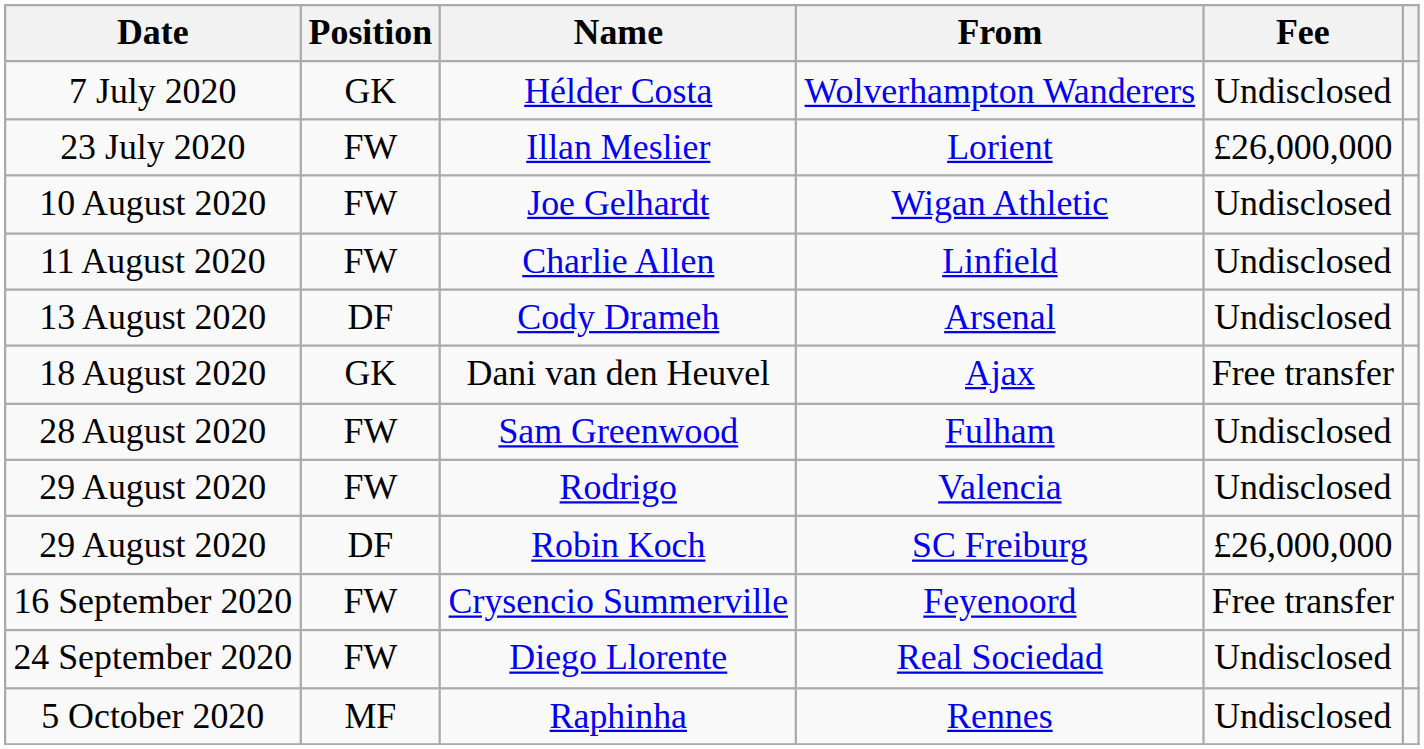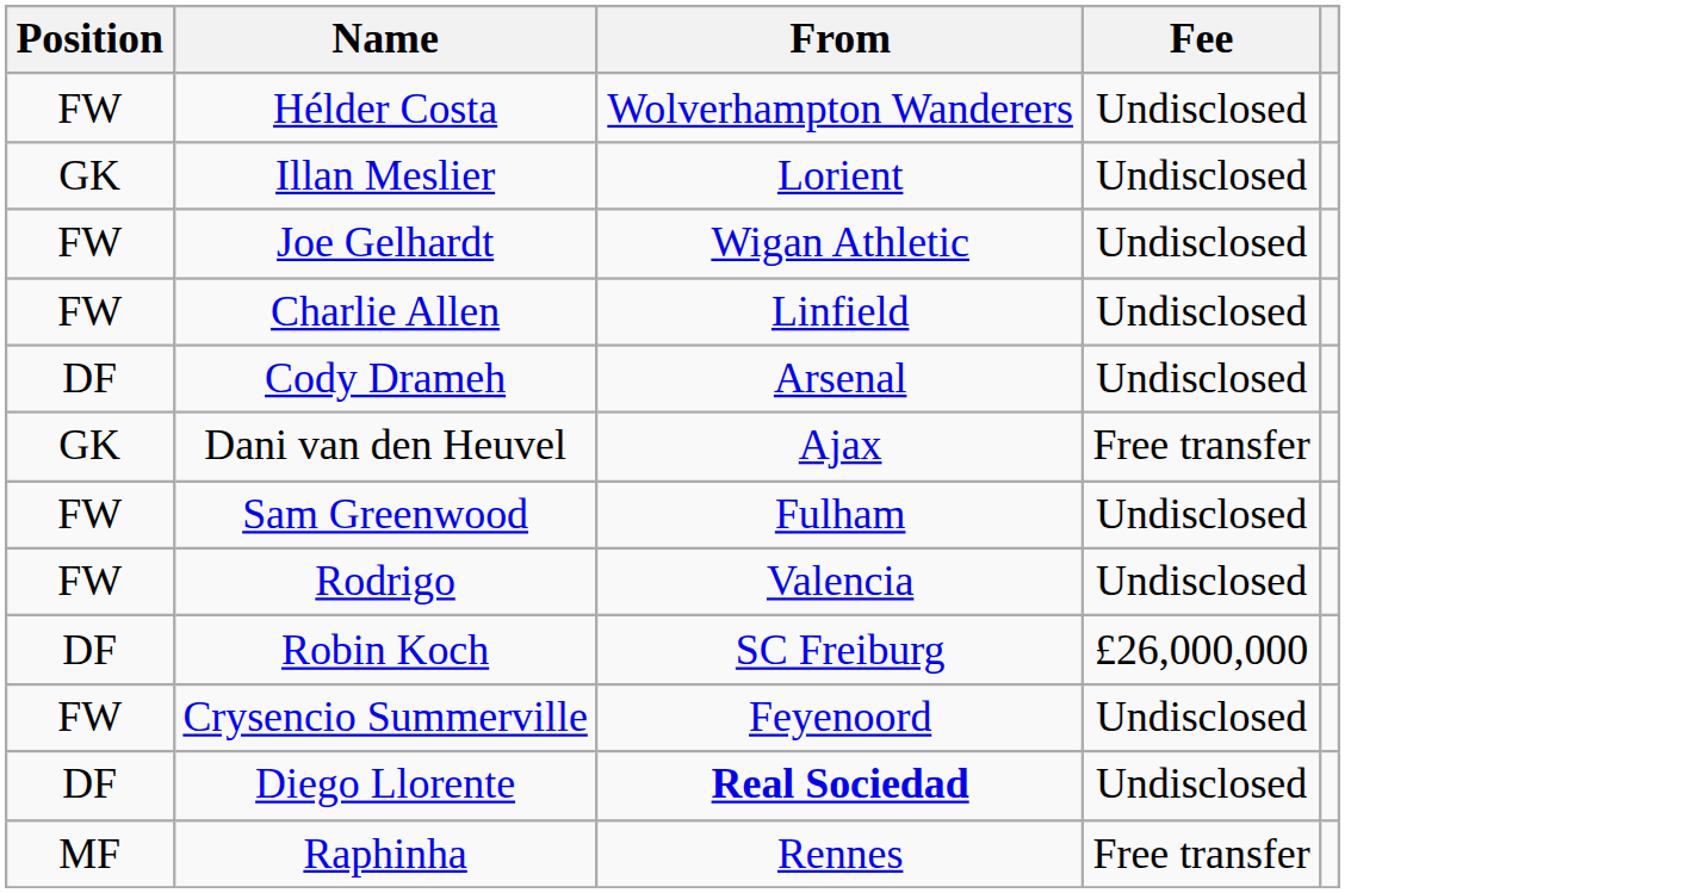 <table class="wikitable" style="text-align:center;">
 <tr>
-<th>Date</th>
 <th>Position</th>
 <th>Name</th>
 <th>From</th>
 <th>Fee</th>
 <th></th>
 </tr>
 <tr>
-<td>7 July 2020</td>
-<td>GK</td>
+<td>FW</td>
 <td><a href='#'>Hélder Costa</a></td>
 <td><a href='#'>Wolverhampton Wanderers</a></td>
 <td>Undisclosed</td>
 <td></td>
 </tr>
 <tr>
-<td>23 July 2020</td>
-<td>FW</td>
+<td>GK</td>
 <td><a href='#'>Illan Meslier</a></td>
 <td><a href='#'>Lorient</a></td>
-<td>£26,000,000</td>
+<td>Undisclosed</td>
 <td></td>
 </tr>
 <tr>
-<td>10 August 2020</td>
 <td>FW</td>
 <td><a href='#'>Joe Gelhardt</a></td>
 <td><a href='#'>Wigan Athletic</a></td>
 <td>Undisclosed</td>
 <td></td>
 </tr>
 <tr>
-<td>11 August 2020</td>
 <td>FW</td>
 <td><a href='#'>Charlie Allen</a></td>
 <td><a href='#'>Linfield</a></td>
 <td>Undisclosed</td>
 <td></td>
 </tr>
 <tr>
-<td>13 August 2020</td>
 <td>DF</td>
 <td><a href='#'>Cody Drameh</a></td>
 <td><a href='#'>Arsenal</a></td>
 <td>Undisclosed</td>
 <td></td>
 </tr>
 <tr>
-<td>18 August 2020</td>
 <td>GK</td>
 <td>Dani van den Heuvel</td>
 <td><a href='#'>Ajax</a></td>
 <td>Free transfer</td>
 <td></td>
 </tr>
 <tr>
-<td>28 August 2020</td>
 <td>FW</td>
 <td><a href='#'>Sam Greenwood</a></td>
 <td><a href='#'>Fulham</a></td>
 <td>Undisclosed</td>
 <td></td>
 </tr>
 <tr>
-<td>29 August 2020</td>
 <td>FW</td>
 <td><a href='#'>Rodrigo</a></td>
 <td><a href='#'>Valencia</a></td>
 <td>Undisclosed</td>
 <td></td>
 </tr>
 <tr>
-<td>29 August 2020</td>
 <td>DF</td>
 <td><a href='#'>Robin Koch</a></td>
 <td><a href='#'>SC Freiburg</a></td>
 <td>£26,000,000</td>
 <td></td>
 </tr>
 <tr>
-<td>16 September 2020</td>
 <td>FW</td>
 <td><a href='#'>Crysencio Summerville</a></td>
 <td><a href='#'>Feyenoord</a></td>
-<td>Free transfer</td>
-<td></td>
-</tr>
-<tr>
-<td>24 September 2020</td>
-<td>FW</td>
-<td><a href='#'>Diego Llorente</a></td>
-<td><a href='#'>Real Sociedad</a></td>
 <td>Undisclosed</td>
 <td></td>
 </tr>
 <tr>
-<td>5 October 2020</td>
+<td>DF</td>
+<td><a href='#'>Diego Llorente</a></td>
+<td><strong><a href='#'>Real Sociedad</a></strong></td>
+<td>Undisclosed</td>
+<td></td>
+</tr>
+<tr>
 <td>MF</td>
 <td><a href='#'>Raphinha</a></td>
 <td><a href='#'>Rennes</a></td>
-<td>Undisclosed</td>
+<td>Free transfer</td>
 <td></td>
 </tr>
 </table>
